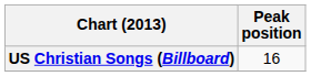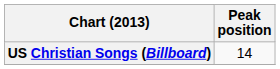 <table class="wikitable sortable plainrowheaders" style="text-align:center">
 <tr>
 <th scope="col">Chart (2013)</th>
 <th scope="col">Peak<br>position</th>
 </tr>
 <tr>
 <th scope="row">US <a href='#'>Christian Songs</a> (<em><a href='#'>Billboard</a></em>)</th>
-<td>16</td>
+<td>14</td>
 </tr>
 <tr>
 </tr>
 </table>
